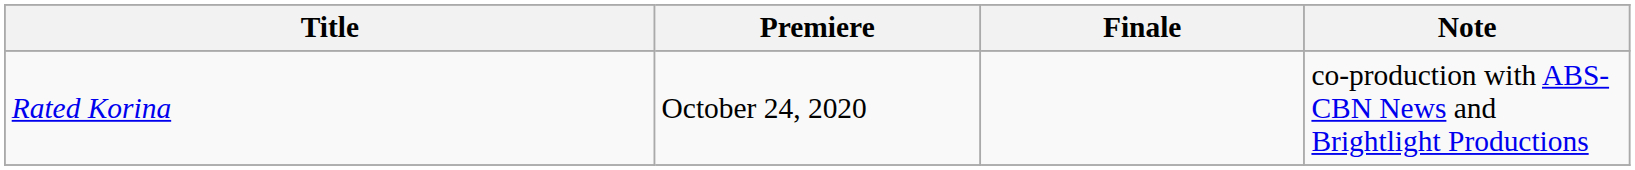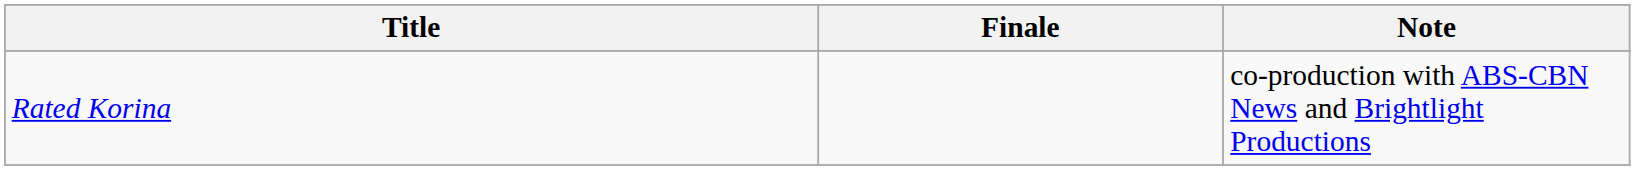 <table class="wikitable sortable" width="100%">
 <tr>
 <th style="width:40%;">Title</th>
-<th style="width:20%;">Premiere</th>
 <th style="width:20%;">Finale</th>
 <th style="width:20%;">Note</th>
 </tr>
 <tr>
 <td><em><a href='#'>Rated Korina</a></em></td>
-<td>October 24, 2020</td>
 <td></td>
 <td>co-production with <a href='#'>ABS-CBN News</a> and <a href='#'>Brightlight Productions</a></td>
 </tr>
 </table>
